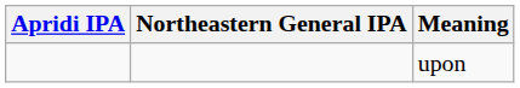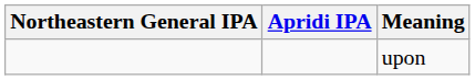 <table class="wikitable">
 <tr>
+<th>Northeastern General IPA</th>
 <th><a href='#'>Apridi IPA</a></th>
-<th>Northeastern General IPA</th>
 <th>Meaning</th>
 </tr>
 <tr>
 <td></td>
 <td></td>
 <td>upon</td>
 </tr>
 </table>
